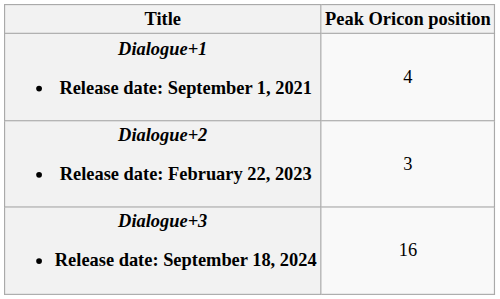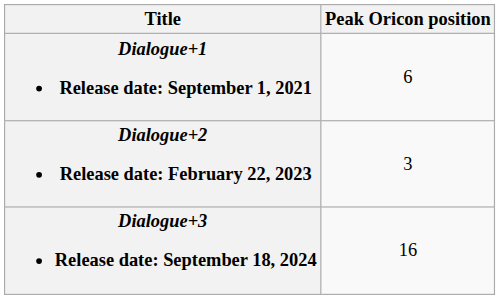 <table class="wikitable plainrowheaders">
 <tr>
 <th scope="col">Title</th>
 <th scope="col">Peak Oricon position</th>
 </tr>
 <tr>
 <th scope="row"><em>Dialogue+1</em><br><ul><li>Release date: September 1, 2021</li></ul></th>
-<td align="center">4</td>
+<td align="center">6</td>
 </tr>
 <tr>
 <th scope="row"><em>Dialogue+2</em><br><ul><li>Release date: February 22, 2023</li></ul></th>
 <td align="center">3</td>
 </tr>
 <tr>
 <th scope="row"><em>Dialogue+3</em><br><ul><li>Release date: September 18, 2024</li></ul></th>
 <td align="center">16</td>
 </tr>
 </table>
